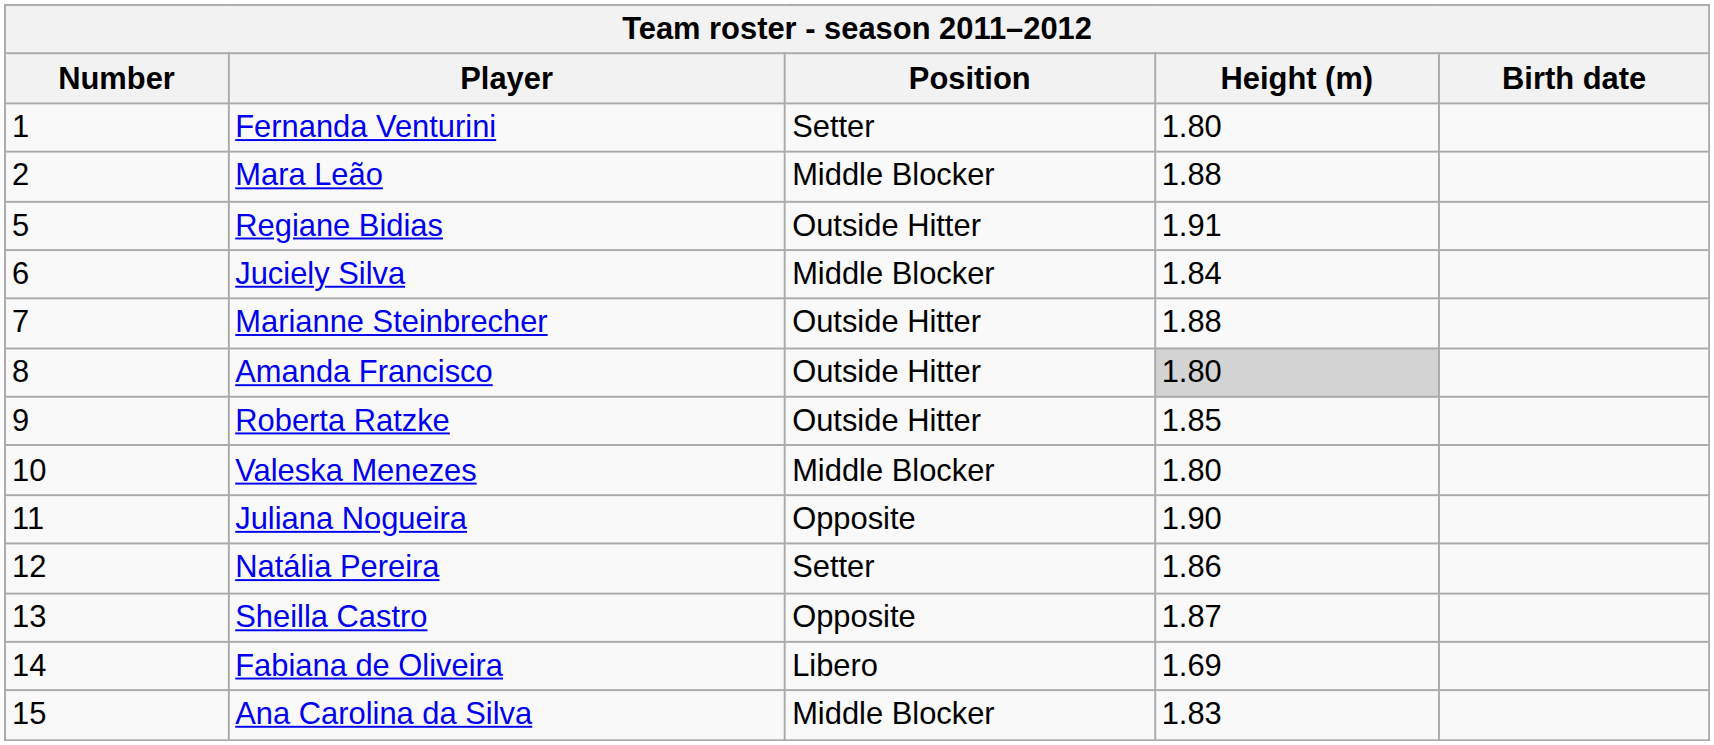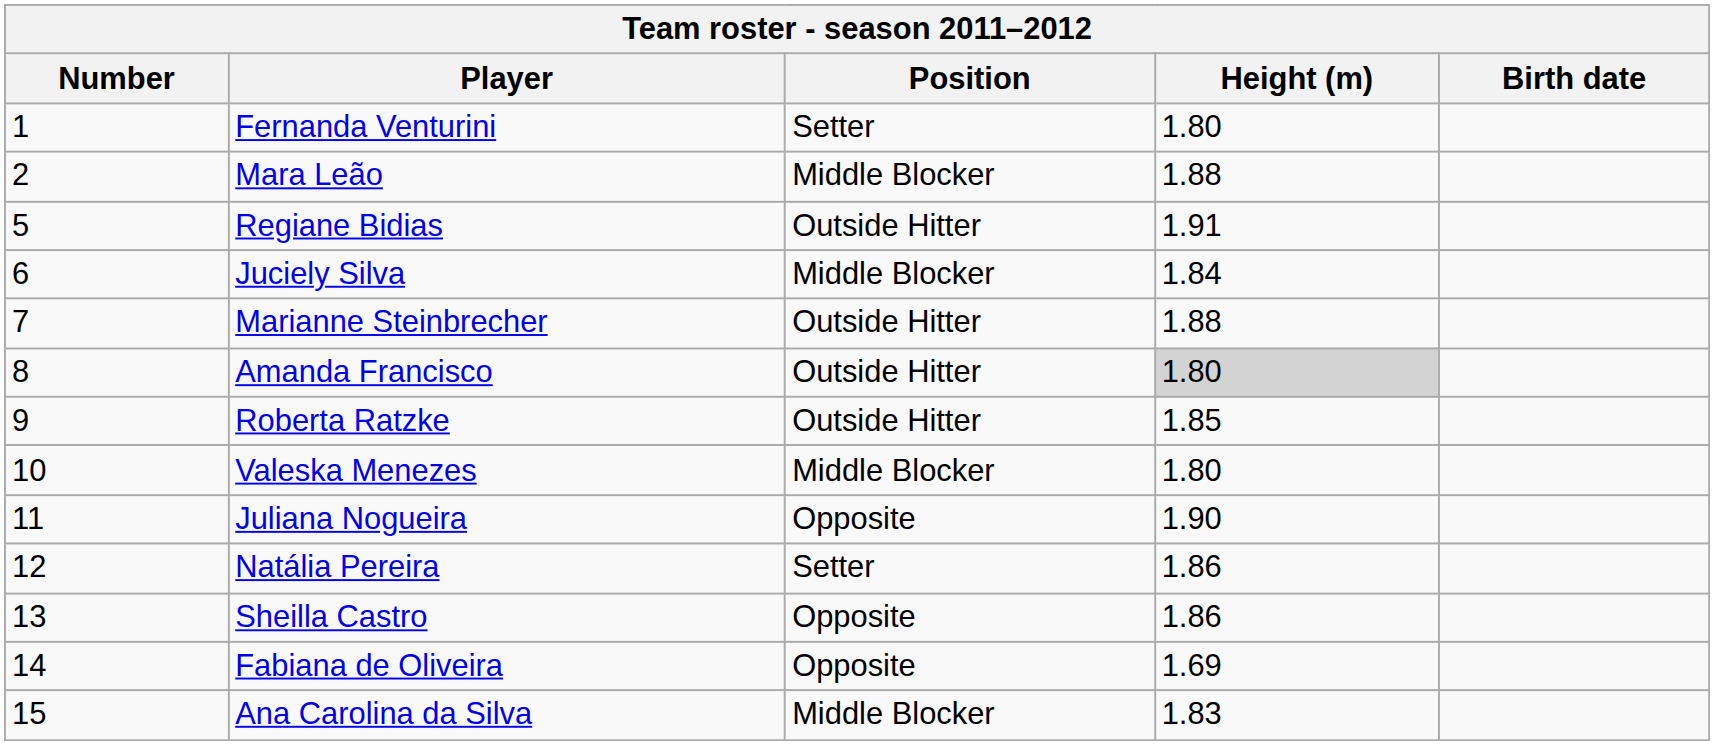 <table class="wikitable collapsible collapsed" style="width:100%;">
 <tr>
 <th colspan=6><strong>Team roster - season 2011–2012</strong></th>
 </tr>
 <tr>
 <th>Number</th>
 <th>Player</th>
 <th>Position</th>
 <th>Height (m)</th>
 <th>Birth date</th>
 </tr>
 <tr>
 <td>1</td>
 <td> <a href='#'>Fernanda Venturini</a></td>
 <td>Setter</td>
 <td>1.80</td>
 <td align=right></td>
 </tr>
 <tr>
 <td>2</td>
 <td> <a href='#'>Mara Leão</a></td>
 <td>Middle Blocker</td>
 <td>1.88</td>
 <td align=right></td>
 </tr>
 <tr>
 <td>5</td>
 <td> <a href='#'>Regiane Bidias</a></td>
 <td>Outside Hitter</td>
 <td>1.91</td>
 <td align=right></td>
 </tr>
 <tr>
 <td>6</td>
 <td> <a href='#'>Juciely Silva</a></td>
 <td>Middle Blocker</td>
 <td>1.84</td>
 <td align=right></td>
 </tr>
 <tr>
 <td>7</td>
 <td> <a href='#'>Marianne Steinbrecher</a></td>
 <td>Outside Hitter</td>
 <td>1.88</td>
 <td align=right></td>
 </tr>
 <tr>
 <td>8</td>
 <td> <a href='#'>Amanda Francisco</a></td>
 <td>Outside Hitter</td>
 <td style="background: lightgrey;">1.80</td>
 <td align=right></td>
 </tr>
 <tr>
 <td>9</td>
 <td> <a href='#'>Roberta Ratzke</a></td>
 <td>Outside Hitter</td>
 <td>1.85</td>
 <td align=right></td>
 </tr>
 <tr>
 <td>10</td>
 <td> <a href='#'>Valeska Menezes</a></td>
 <td>Middle Blocker</td>
 <td>1.80</td>
 <td align=right></td>
 </tr>
 <tr>
 <td>11</td>
 <td> <a href='#'>Juliana Nogueira</a></td>
 <td>Opposite</td>
 <td>1.90</td>
 <td align=right></td>
 </tr>
 <tr>
 <td>12</td>
 <td> <a href='#'>Natália Pereira</a></td>
 <td>Setter</td>
 <td>1.86</td>
 <td align=right></td>
 </tr>
 <tr>
 <td>13</td>
 <td> <a href='#'>Sheilla Castro</a></td>
 <td>Opposite</td>
-<td>1.87</td>
+<td>1.86</td>
 <td align=right></td>
 </tr>
 <tr>
 <td>14</td>
 <td> <a href='#'>Fabiana de Oliveira</a></td>
-<td>Libero</td>
+<td>Opposite</td>
 <td>1.69</td>
 <td align=right></td>
 </tr>
 <tr>
 <td>15</td>
 <td> <a href='#'>Ana Carolina da Silva</a></td>
 <td>Middle Blocker</td>
 <td>1.83</td>
 <td align=right></td>
 </tr>
 </table>
